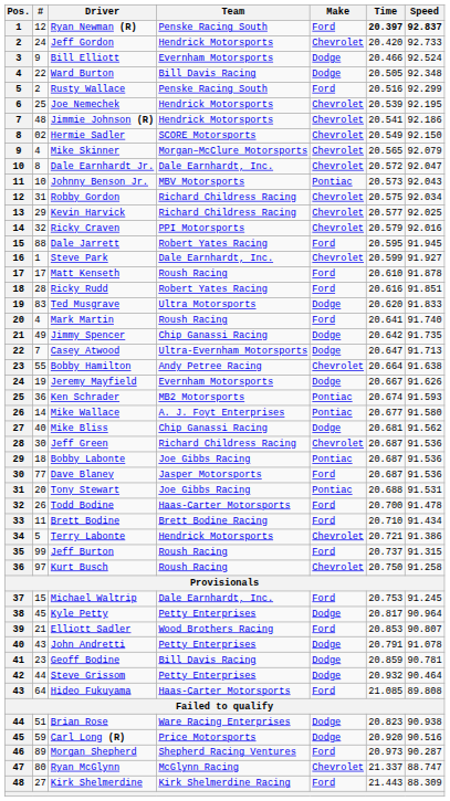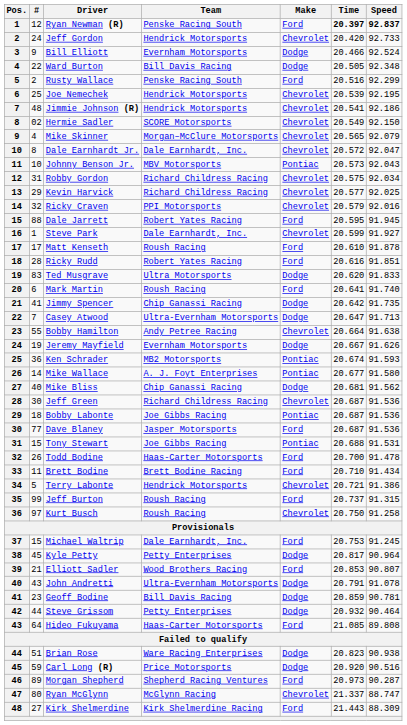 <table class="wikitable" style="font-size:95%">
 <tr>
 <th>Pos.</th>
 <th>#</th>
 <th>Driver</th>
 <th>Team</th>
 <th>Make</th>
 <th>Time</th>
 <th>Speed</th>
 </tr>
 <tr>
 <th>1</th>
 <td>12</td>
 <td><a href='#'>Ryan Newman</a> <strong>(R)</strong></td>
 <td><a href='#'>Penske Racing South</a></td>
 <td><a href='#'>Ford</a></td>
 <td><strong>20.397</strong></td>
 <td><strong>92.837</strong></td>
 </tr>
 <tr>
 <th>2</th>
 <td>24</td>
 <td><a href='#'>Jeff Gordon</a></td>
 <td><a href='#'>Hendrick Motorsports</a></td>
 <td><a href='#'>Chevrolet</a></td>
 <td>20.420</td>
 <td>92.733</td>
 </tr>
 <tr>
 <th>3</th>
 <td>9</td>
 <td><a href='#'>Bill Elliott</a></td>
 <td><a href='#'>Evernham Motorsports</a></td>
 <td><a href='#'>Dodge</a></td>
 <td>20.466</td>
 <td>92.524</td>
 </tr>
 <tr>
 <th>4</th>
 <td>22</td>
 <td><a href='#'>Ward Burton</a></td>
 <td><a href='#'>Bill Davis Racing</a></td>
 <td><a href='#'>Dodge</a></td>
 <td>20.505</td>
 <td>92.348</td>
 </tr>
 <tr>
 <th>5</th>
 <td>2</td>
 <td><a href='#'>Rusty Wallace</a></td>
 <td><a href='#'>Penske Racing South</a></td>
 <td><a href='#'>Ford</a></td>
 <td>20.516</td>
 <td>92.299</td>
 </tr>
 <tr>
 <th>6</th>
 <td>25</td>
 <td><a href='#'>Joe Nemechek</a></td>
 <td><a href='#'>Hendrick Motorsports</a></td>
 <td><a href='#'>Chevrolet</a></td>
 <td>20.539</td>
 <td>92.195</td>
 </tr>
 <tr>
 <th>7</th>
 <td>48</td>
 <td><a href='#'>Jimmie Johnson</a> <strong>(R)</strong></td>
 <td><a href='#'>Hendrick Motorsports</a></td>
 <td><a href='#'>Chevrolet</a></td>
 <td>20.541</td>
 <td>92.186</td>
 </tr>
 <tr>
 <th>8</th>
 <td>02</td>
 <td><a href='#'>Hermie Sadler</a></td>
 <td><a href='#'>SCORE Motorsports</a></td>
 <td><a href='#'>Chevrolet</a></td>
 <td>20.549</td>
 <td>92.150</td>
 </tr>
 <tr>
 <th>9</th>
 <td>4</td>
 <td><a href='#'>Mike Skinner</a></td>
 <td><a href='#'>Morgan–McClure Motorsports</a></td>
 <td><a href='#'>Chevrolet</a></td>
 <td>20.565</td>
 <td>92.079</td>
 </tr>
 <tr>
 <th>10</th>
 <td>8</td>
 <td><a href='#'>Dale Earnhardt Jr.</a></td>
 <td><a href='#'>Dale Earnhardt, Inc.</a></td>
 <td><a href='#'>Chevrolet</a></td>
 <td>20.572</td>
 <td>92.047</td>
 </tr>
 <tr>
 <th>11</th>
 <td>10</td>
 <td><a href='#'>Johnny Benson Jr.</a></td>
 <td><a href='#'>MBV Motorsports</a></td>
 <td><a href='#'>Pontiac</a></td>
 <td>20.573</td>
 <td>92.043</td>
 </tr>
 <tr>
 <th>12</th>
 <td>31</td>
 <td><a href='#'>Robby Gordon</a></td>
 <td><a href='#'>Richard Childress Racing</a></td>
 <td><a href='#'>Chevrolet</a></td>
 <td>20.575</td>
 <td>92.034</td>
 </tr>
 <tr>
 <th>13</th>
 <td>29</td>
 <td><a href='#'>Kevin Harvick</a></td>
 <td><a href='#'>Richard Childress Racing</a></td>
 <td><a href='#'>Chevrolet</a></td>
 <td>20.577</td>
 <td>92.025</td>
 </tr>
 <tr>
 <th>14</th>
 <td>32</td>
 <td><a href='#'>Ricky Craven</a></td>
 <td><a href='#'>PPI Motorsports</a></td>
 <td><a href='#'>Chevrolet</a></td>
 <td>20.579</td>
 <td>92.016</td>
 </tr>
 <tr>
 <th>15</th>
 <td>88</td>
 <td><a href='#'>Dale Jarrett</a></td>
 <td><a href='#'>Robert Yates Racing</a></td>
 <td><a href='#'>Ford</a></td>
 <td>20.595</td>
 <td>91.945</td>
 </tr>
 <tr>
 <th>16</th>
 <td>1</td>
 <td><a href='#'>Steve Park</a></td>
 <td><a href='#'>Dale Earnhardt, Inc.</a></td>
 <td><a href='#'>Chevrolet</a></td>
 <td>20.599</td>
 <td>91.927</td>
 </tr>
 <tr>
 <th>17</th>
 <td>17</td>
 <td><a href='#'>Matt Kenseth</a></td>
 <td><a href='#'>Roush Racing</a></td>
 <td><a href='#'>Ford</a></td>
 <td>20.610</td>
 <td>91.878</td>
 </tr>
 <tr>
 <th>18</th>
 <td>28</td>
 <td><a href='#'>Ricky Rudd</a></td>
 <td><a href='#'>Robert Yates Racing</a></td>
 <td><a href='#'>Ford</a></td>
 <td>20.616</td>
 <td>91.851</td>
 </tr>
 <tr>
 <th>19</th>
 <td>83</td>
 <td><a href='#'>Ted Musgrave</a></td>
 <td><a href='#'>Ultra Motorsports</a></td>
 <td><a href='#'>Dodge</a></td>
 <td>20.620</td>
 <td>91.833</td>
 </tr>
 <tr>
 <th>20</th>
-<td>4</td>
+<td>6</td>
 <td><a href='#'>Mark Martin</a></td>
 <td><a href='#'>Roush Racing</a></td>
 <td><a href='#'>Ford</a></td>
 <td>20.641</td>
 <td>91.740</td>
 </tr>
 <tr>
 <th>21</th>
-<td>49</td>
+<td>41</td>
 <td><a href='#'>Jimmy Spencer</a></td>
 <td><a href='#'>Chip Ganassi Racing</a></td>
 <td><a href='#'>Dodge</a></td>
 <td>20.642</td>
 <td>91.735</td>
 </tr>
 <tr>
 <th>22</th>
 <td>7</td>
 <td><a href='#'>Casey Atwood</a></td>
 <td><a href='#'>Ultra-Evernham Motorsports</a></td>
 <td><a href='#'>Dodge</a></td>
 <td>20.647</td>
 <td>91.713</td>
 </tr>
 <tr>
 <th>23</th>
 <td>55</td>
 <td><a href='#'>Bobby Hamilton</a></td>
 <td><a href='#'>Andy Petree Racing</a></td>
 <td><a href='#'>Chevrolet</a></td>
 <td>20.664</td>
 <td>91.638</td>
 </tr>
 <tr>
 <th>24</th>
 <td>19</td>
 <td><a href='#'>Jeremy Mayfield</a></td>
 <td><a href='#'>Evernham Motorsports</a></td>
 <td><a href='#'>Dodge</a></td>
 <td>20.667</td>
 <td>91.626</td>
 </tr>
 <tr>
 <th>25</th>
 <td>36</td>
 <td><a href='#'>Ken Schrader</a></td>
 <td><a href='#'>MB2 Motorsports</a></td>
 <td><a href='#'>Pontiac</a></td>
 <td>20.674</td>
 <td>91.593</td>
 </tr>
 <tr>
 <th>26</th>
 <td>14</td>
 <td><a href='#'>Mike Wallace</a></td>
 <td><a href='#'>A. J. Foyt Enterprises</a></td>
 <td><a href='#'>Pontiac</a></td>
 <td>20.677</td>
 <td>91.580</td>
 </tr>
 <tr>
 <th>27</th>
 <td>40</td>
 <td><a href='#'>Mike Bliss</a></td>
 <td><a href='#'>Chip Ganassi Racing</a></td>
 <td><a href='#'>Dodge</a></td>
 <td>20.681</td>
 <td>91.562</td>
 </tr>
 <tr>
 <th>28</th>
 <td>30</td>
 <td><a href='#'>Jeff Green</a></td>
 <td><a href='#'>Richard Childress Racing</a></td>
 <td><a href='#'>Chevrolet</a></td>
 <td>20.687</td>
 <td>91.536</td>
 </tr>
 <tr>
 <th>29</th>
 <td>18</td>
 <td><a href='#'>Bobby Labonte</a></td>
 <td><a href='#'>Joe Gibbs Racing</a></td>
 <td><a href='#'>Pontiac</a></td>
 <td>20.687</td>
 <td>91.536</td>
 </tr>
 <tr>
 <th>30</th>
 <td>77</td>
 <td><a href='#'>Dave Blaney</a></td>
 <td><a href='#'>Jasper Motorsports</a></td>
 <td><a href='#'>Ford</a></td>
 <td>20.687</td>
 <td>91.536</td>
 </tr>
 <tr>
 <th>31</th>
-<td>20</td>
+<td>15</td>
 <td><a href='#'>Tony Stewart</a></td>
 <td><a href='#'>Joe Gibbs Racing</a></td>
 <td><a href='#'>Pontiac</a></td>
 <td>20.688</td>
 <td>91.531</td>
 </tr>
 <tr>
 <th>32</th>
 <td>26</td>
 <td><a href='#'>Todd Bodine</a></td>
 <td><a href='#'>Haas-Carter Motorsports</a></td>
 <td><a href='#'>Ford</a></td>
 <td>20.700</td>
 <td>91.478</td>
 </tr>
 <tr>
 <th>33</th>
 <td>11</td>
 <td><a href='#'>Brett Bodine</a></td>
 <td><a href='#'>Brett Bodine Racing</a></td>
 <td><a href='#'>Ford</a></td>
 <td>20.710</td>
 <td>91.434</td>
 </tr>
 <tr>
 <th>34</th>
 <td>5</td>
 <td><a href='#'>Terry Labonte</a></td>
 <td><a href='#'>Hendrick Motorsports</a></td>
 <td><a href='#'>Chevrolet</a></td>
 <td>20.721</td>
 <td>91.386</td>
 </tr>
 <tr>
 <th>35</th>
 <td>99</td>
 <td><a href='#'>Jeff Burton</a></td>
 <td><a href='#'>Roush Racing</a></td>
 <td><a href='#'>Ford</a></td>
 <td>20.737</td>
 <td>91.315</td>
 </tr>
 <tr>
 <th>36</th>
 <td>97</td>
 <td><a href='#'>Kurt Busch</a></td>
 <td><a href='#'>Roush Racing</a></td>
 <td><a href='#'>Chevrolet</a></td>
 <td>20.750</td>
 <td>91.258</td>
 </tr>
 <tr>
 <th colspan="7">Provisionals</th>
 </tr>
 <tr>
 <th>37</th>
 <td>15</td>
 <td><a href='#'>Michael Waltrip</a></td>
 <td><a href='#'>Dale Earnhardt, Inc.</a></td>
 <td><a href='#'>Ford</a></td>
 <td>20.753</td>
 <td>91.245</td>
 </tr>
 <tr>
 <th>38</th>
 <td>45</td>
 <td><a href='#'>Kyle Petty</a></td>
 <td><a href='#'>Petty Enterprises</a></td>
 <td><a href='#'>Dodge</a></td>
 <td>20.817</td>
 <td>90.964</td>
 </tr>
 <tr>
 <th>39</th>
 <td>21</td>
 <td><a href='#'>Elliott Sadler</a></td>
 <td><a href='#'>Wood Brothers Racing</a></td>
 <td><a href='#'>Ford</a></td>
 <td>20.853</td>
 <td>90.807</td>
 </tr>
 <tr>
 <th>40</th>
 <td>43</td>
 <td><a href='#'>John Andretti</a></td>
-<td><a href='#'>Petty Enterprises</a></td>
+<td><a href='#'>Ultra-Evernham Motorsports</a></td>
 <td><a href='#'>Dodge</a></td>
 <td>20.791</td>
 <td>91.078</td>
 </tr>
 <tr>
 <th>41</th>
 <td>23</td>
 <td><a href='#'>Geoff Bodine</a></td>
 <td><a href='#'>Bill Davis Racing</a></td>
 <td><a href='#'>Dodge</a></td>
 <td>20.859</td>
 <td>90.781</td>
 </tr>
 <tr>
 <th>42</th>
 <td>44</td>
 <td><a href='#'>Steve Grissom</a></td>
 <td><a href='#'>Petty Enterprises</a></td>
 <td><a href='#'>Dodge</a></td>
 <td>20.932</td>
 <td>90.464</td>
 </tr>
 <tr>
 <th>43</th>
 <td>64</td>
 <td><a href='#'>Hideo Fukuyama</a></td>
 <td><a href='#'>Haas-Carter Motorsports</a></td>
 <td><a href='#'>Ford</a></td>
 <td>21.085</td>
 <td>89.808</td>
 </tr>
 <tr>
 <th colspan="7">Failed to qualify</th>
 </tr>
 <tr>
 <th>44</th>
 <td>51</td>
 <td><a href='#'>Brian Rose</a></td>
 <td><a href='#'>Ware Racing Enterprises</a></td>
 <td><a href='#'>Dodge</a></td>
 <td>20.823</td>
 <td>90.938</td>
 </tr>
 <tr>
 <th>45</th>
 <td>59</td>
 <td><a href='#'>Carl Long</a> <strong>(R)</strong></td>
 <td><a href='#'>Price Motorsports</a></td>
 <td><a href='#'>Dodge</a></td>
 <td>20.920</td>
 <td>90.516</td>
 </tr>
 <tr>
 <th>46</th>
 <td>89</td>
 <td><a href='#'>Morgan Shepherd</a></td>
 <td><a href='#'>Shepherd Racing Ventures</a></td>
 <td><a href='#'>Ford</a></td>
 <td>20.973</td>
 <td>90.287</td>
 </tr>
 <tr>
 <th>47</th>
 <td>80</td>
 <td><a href='#'>Ryan McGlynn</a></td>
 <td><a href='#'>McGlynn Racing</a></td>
 <td><a href='#'>Chevrolet</a></td>
 <td>21.337</td>
 <td>88.747</td>
 </tr>
 <tr>
 <th>48</th>
 <td>27</td>
 <td><a href='#'>Kirk Shelmerdine</a></td>
 <td><a href='#'>Kirk Shelmerdine Racing</a></td>
 <td><a href='#'>Ford</a></td>
 <td>21.443</td>
 <td>88.309</td>
 </tr>
 <tr>
 <th colspan="7"></th>
 </tr>
 </table>
